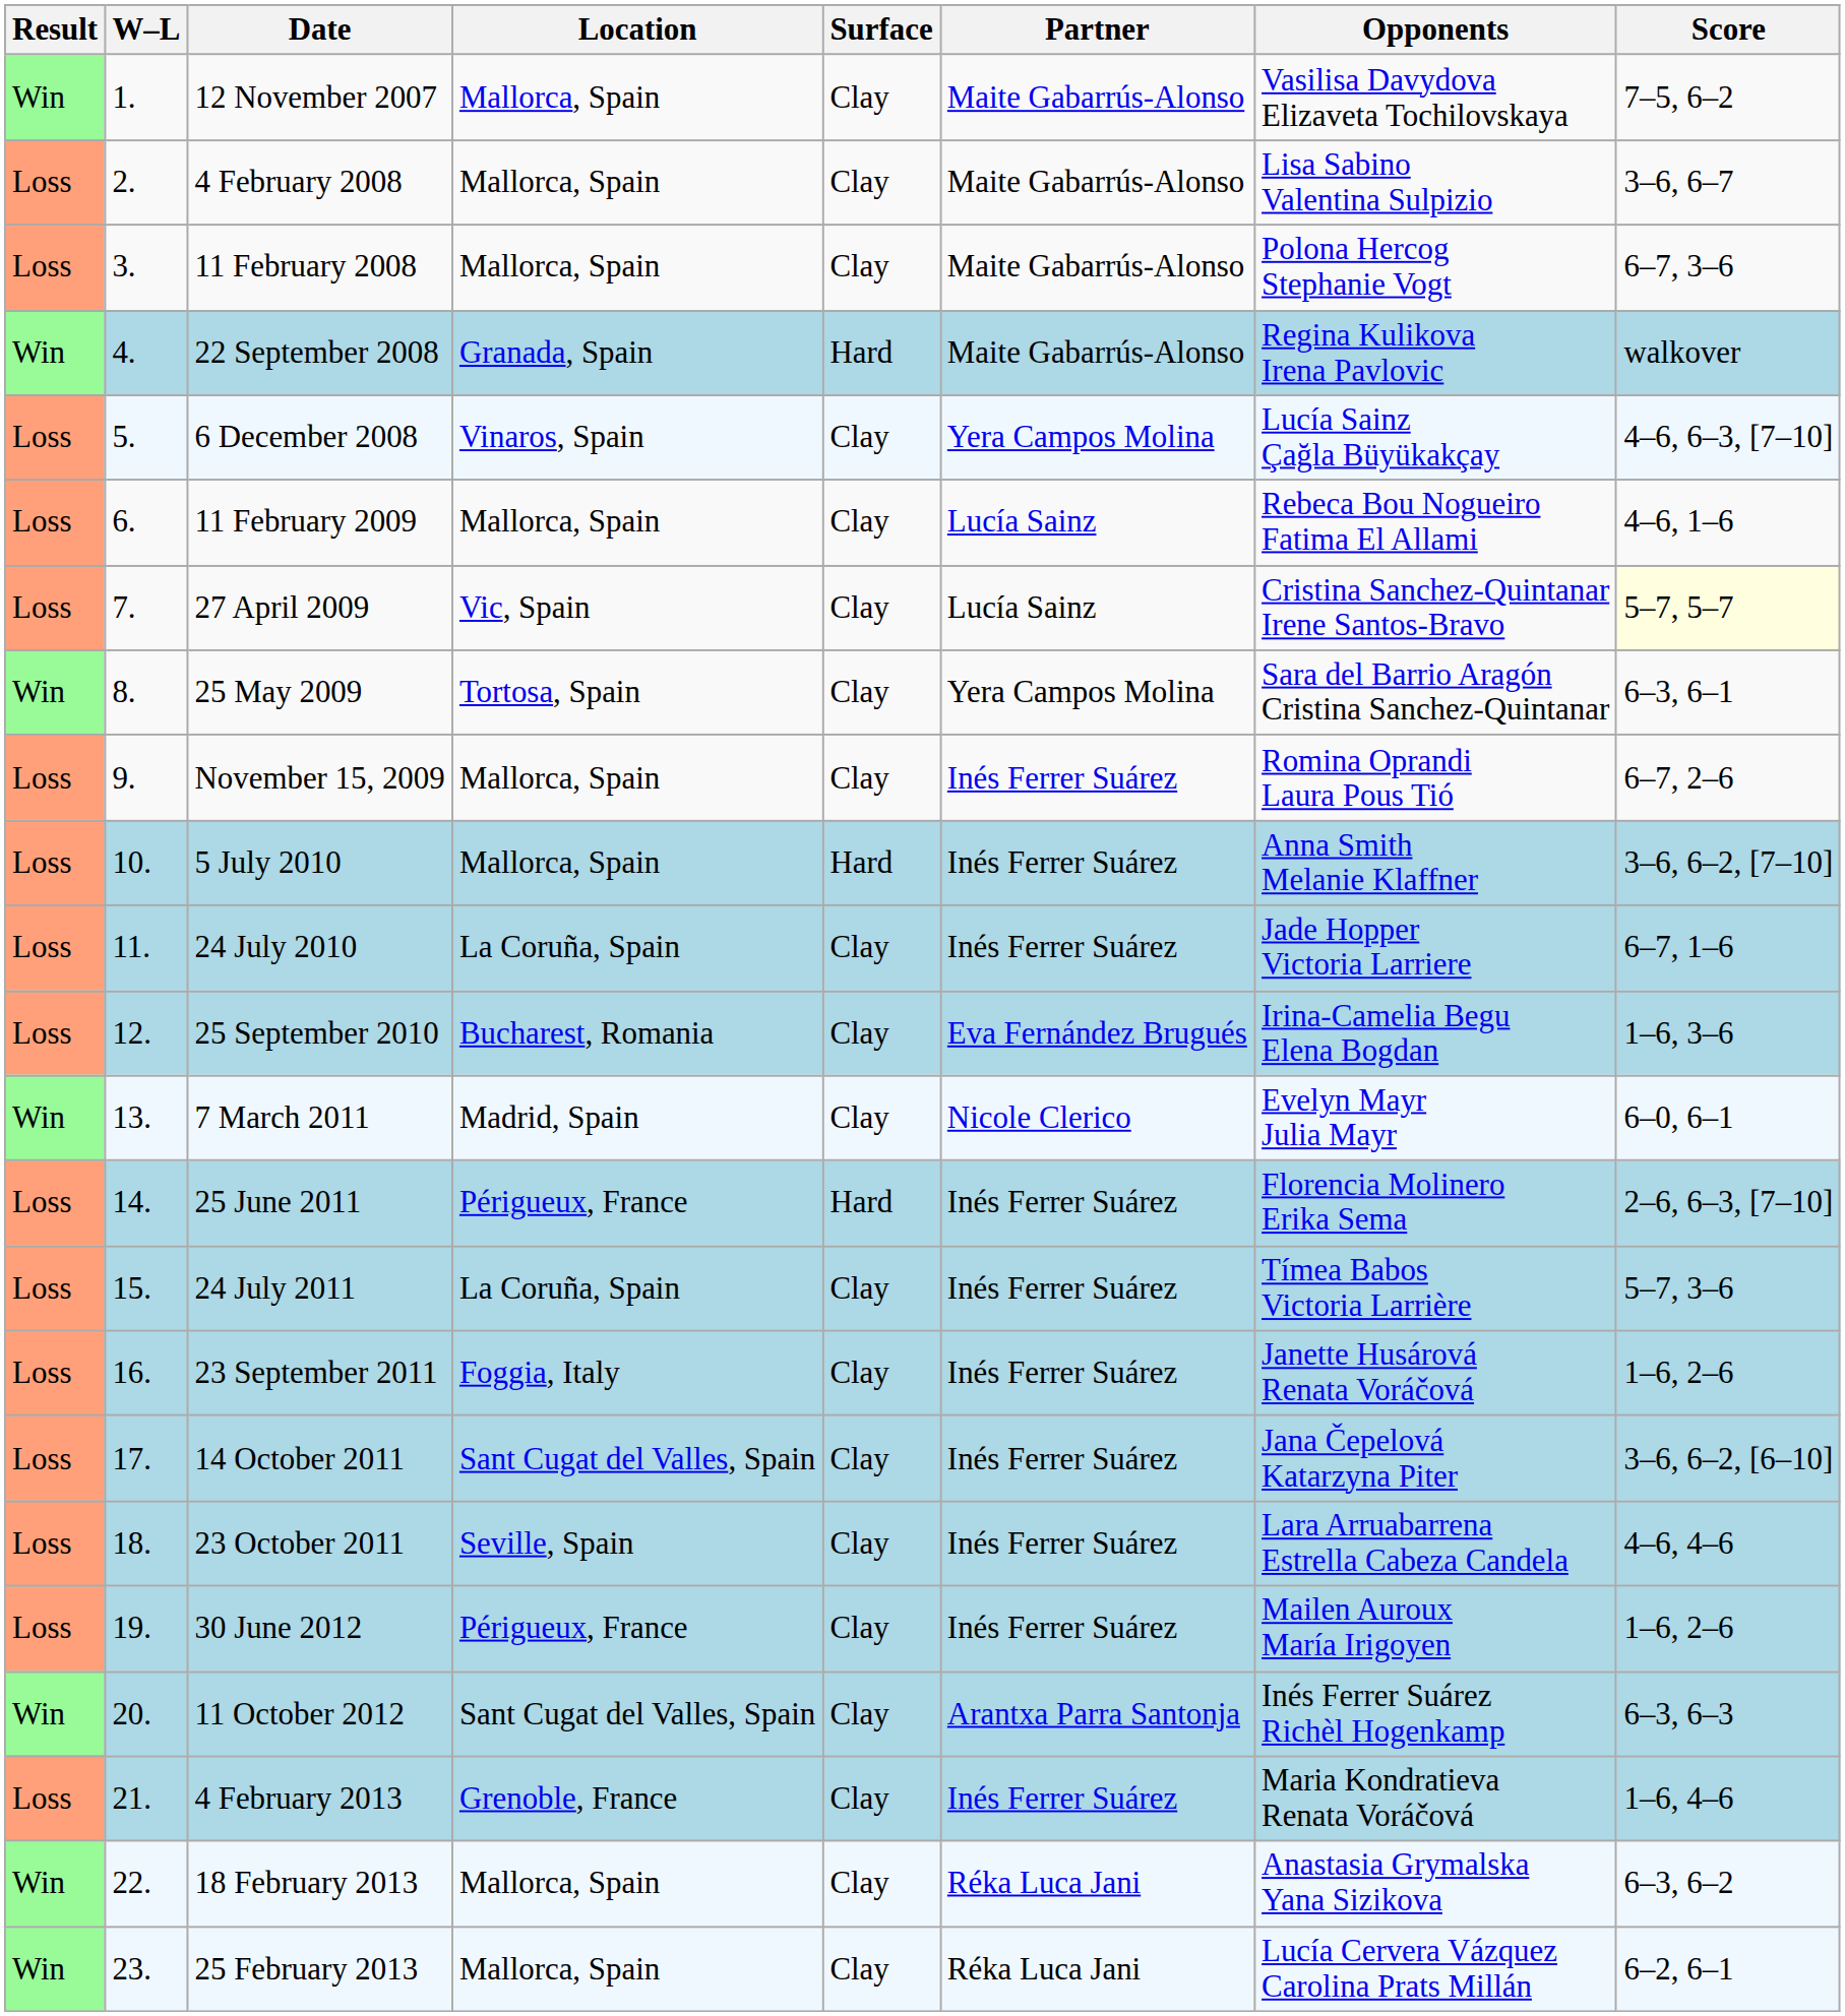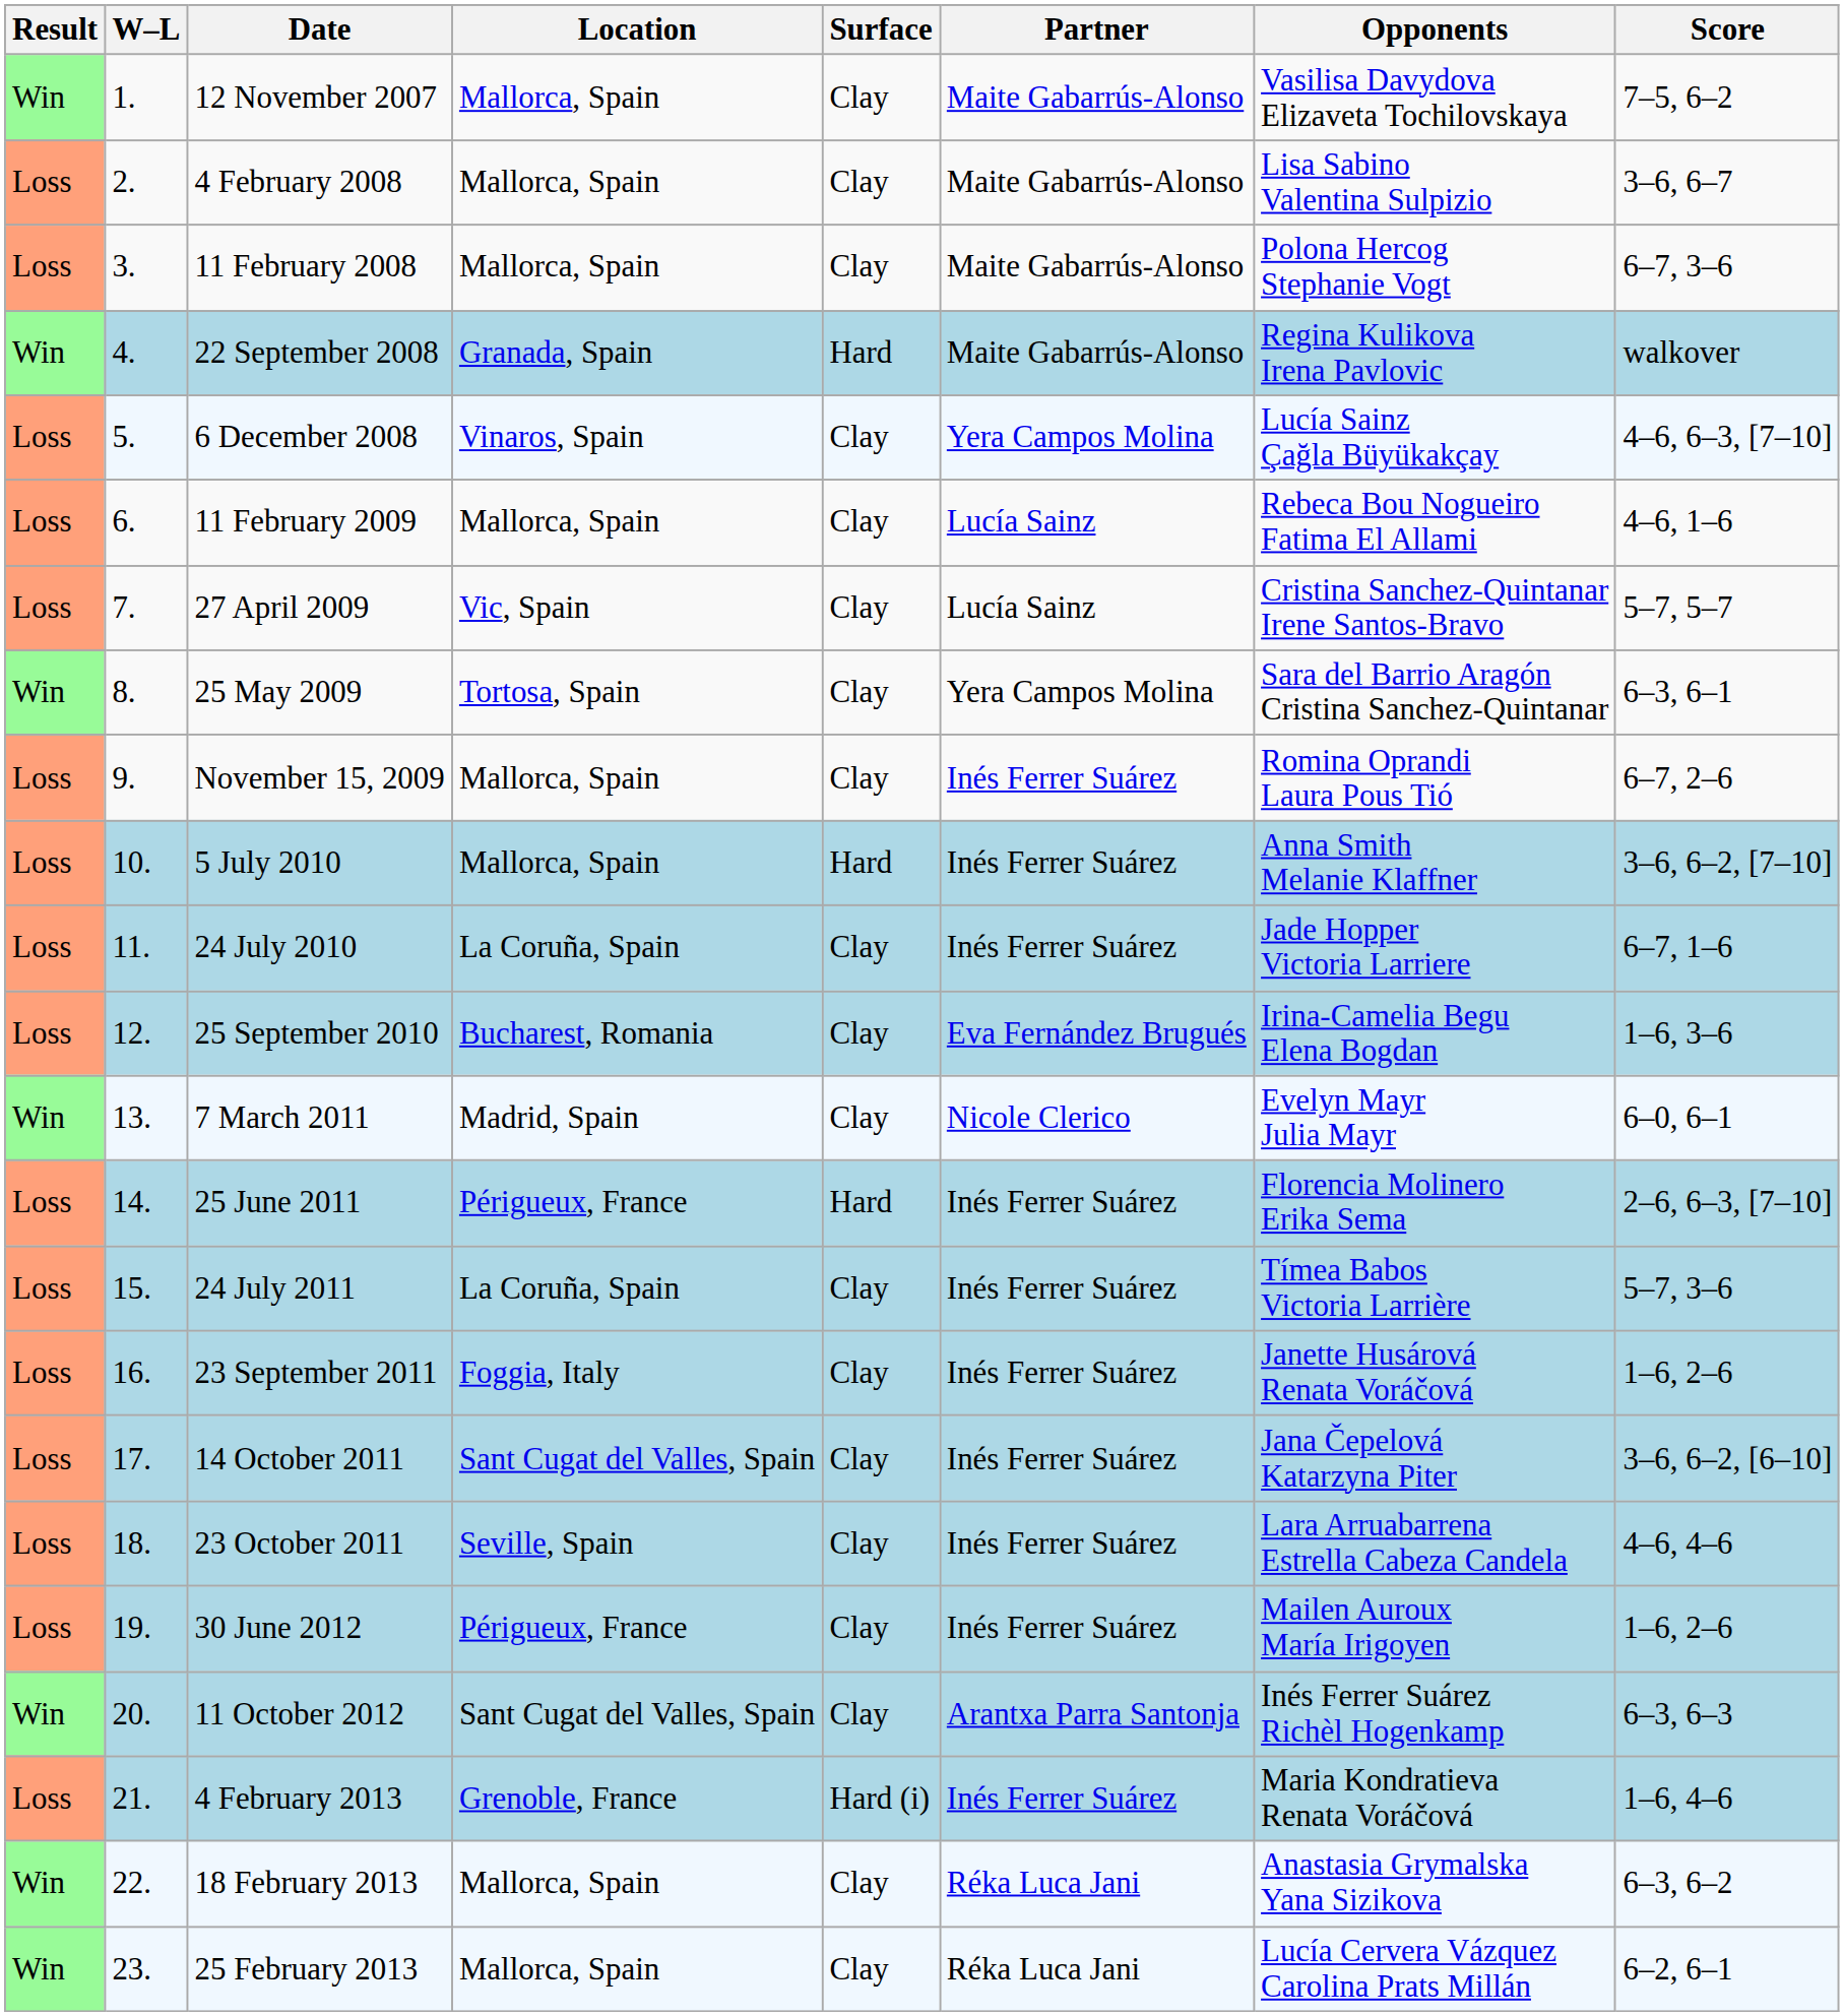 <table class="sortable wikitable nowrap">
 <tr>
 <th>Result</th>
 <th class=unsortable>W–L</th>
 <th>Date</th>
 <th>Location</th>
 <th>Surface</th>
 <th>Partner</th>
 <th>Opponents</th>
 <th class=unsortable>Score</th>
 </tr>
 <tr>
 <td style="background:#98fb98;">Win</td>
 <td>1.</td>
 <td>12 November 2007</td>
 <td><a href='#'>Mallorca</a>, Spain</td>
 <td>Clay</td>
 <td> <a href='#'>Maite Gabarrús-Alonso</a></td>
 <td> <a href='#'>Vasilisa Davydova</a><br> Elizaveta Tochilovskaya</td>
 <td>7–5, 6–2</td>
 </tr>
 <tr>
 <td bgcolor="FFA07A">Loss</td>
 <td>2.</td>
 <td>4 February 2008</td>
 <td>Mallorca, Spain</td>
 <td>Clay</td>
 <td> Maite Gabarrús-Alonso</td>
 <td> <a href='#'>Lisa Sabino</a><br> <a href='#'>Valentina Sulpizio</a></td>
 <td>3–6, 6–7</td>
 </tr>
 <tr>
 <td bgcolor="FFA07A">Loss</td>
 <td>3.</td>
 <td>11 February 2008</td>
 <td>Mallorca, Spain</td>
 <td>Clay</td>
 <td> Maite Gabarrús-Alonso</td>
 <td> <a href='#'>Polona Hercog</a><br> <a href='#'>Stephanie Vogt</a></td>
 <td>6–7, 3–6</td>
 </tr>
 <tr style="background:lightblue;">
 <td style="background:#98fb98;">Win</td>
 <td>4.</td>
 <td>22 September 2008</td>
 <td><a href='#'>Granada</a>, Spain</td>
 <td>Hard</td>
 <td> Maite Gabarrús-Alonso</td>
 <td> <a href='#'>Regina Kulikova</a><br> <a href='#'>Irena Pavlovic</a></td>
 <td>walkover</td>
 </tr>
 <tr style="background:#f0f8ff;">
 <td bgcolor="FFA07A">Loss</td>
 <td>5.</td>
 <td>6 December 2008</td>
 <td><a href='#'>Vinaros</a>, Spain</td>
 <td>Clay</td>
 <td> <a href='#'>Yera Campos Molina</a></td>
 <td> <a href='#'>Lucía Sainz</a><br> <a href='#'>Çağla Büyükakçay</a></td>
 <td>4–6, 6–3, [7–10]</td>
 </tr>
 <tr>
 <td bgcolor="FFA07A">Loss</td>
 <td>6.</td>
 <td>11 February 2009</td>
 <td>Mallorca, Spain</td>
 <td>Clay</td>
 <td> <a href='#'>Lucía Sainz</a></td>
 <td> <a href='#'>Rebeca Bou Nogueiro</a><br> <a href='#'>Fatima El Allami</a></td>
 <td>4–6, 1–6</td>
 </tr>
 <tr>
 <td bgcolor="FFA07A">Loss</td>
 <td>7.</td>
 <td>27 April 2009</td>
 <td><a href='#'>Vic</a>, Spain</td>
 <td>Clay</td>
 <td> Lucía Sainz</td>
 <td> <a href='#'>Cristina Sanchez-Quintanar</a><br> <a href='#'>Irene Santos-Bravo</a></td>
-<td style="background: lightyellow;">5–7, 5–7</td>
+<td>5–7, 5–7</td>
 </tr>
 <tr>
 <td style="background:#98fb98;">Win</td>
 <td>8.</td>
 <td>25 May 2009</td>
 <td><a href='#'>Tortosa</a>, Spain</td>
 <td>Clay</td>
 <td> Yera Campos Molina</td>
 <td> <a href='#'>Sara del Barrio Aragón</a><br> Cristina Sanchez-Quintanar</td>
 <td>6–3, 6–1</td>
 </tr>
 <tr>
 <td bgcolor="FFA07A">Loss</td>
 <td>9.</td>
 <td>November 15, 2009</td>
 <td>Mallorca, Spain</td>
 <td>Clay</td>
 <td> <a href='#'>Inés Ferrer Suárez</a></td>
 <td> <a href='#'>Romina Oprandi</a><br> <a href='#'>Laura Pous Tió</a></td>
 <td>6–7, 2–6</td>
 </tr>
 <tr style="background:lightblue;">
 <td bgcolor="FFA07A">Loss</td>
 <td>10.</td>
 <td>5 July 2010</td>
 <td>Mallorca, Spain</td>
 <td>Hard</td>
 <td> Inés Ferrer Suárez</td>
 <td> <a href='#'>Anna Smith</a><br> <a href='#'>Melanie Klaffner</a></td>
 <td>3–6, 6–2, [7–10]</td>
 </tr>
 <tr style="background:lightblue;">
 <td bgcolor="FFA07A">Loss</td>
 <td>11.</td>
 <td>24 July 2010</td>
 <td>La Coruña, Spain</td>
 <td>Clay</td>
 <td> Inés Ferrer Suárez</td>
 <td> <a href='#'>Jade Hopper</a><br> <a href='#'>Victoria Larriere</a></td>
 <td>6–7, 1–6</td>
 </tr>
 <tr style="background:lightblue;">
 <td bgcolor="FFA07A">Loss</td>
 <td>12.</td>
 <td>25 September 2010</td>
 <td><a href='#'>Bucharest</a>, Romania</td>
 <td>Clay</td>
 <td> <a href='#'>Eva Fernández Brugués</a></td>
 <td> <a href='#'>Irina-Camelia Begu</a><br> <a href='#'>Elena Bogdan</a></td>
 <td>1–6, 3–6</td>
 </tr>
 <tr style="background:#f0f8ff;">
 <td style="background:#98fb98;">Win</td>
 <td>13.</td>
 <td>7 March 2011</td>
 <td>Madrid, Spain</td>
 <td>Clay</td>
 <td> <a href='#'>Nicole Clerico</a></td>
 <td> <a href='#'>Evelyn Mayr</a><br> <a href='#'>Julia Mayr</a></td>
 <td>6–0, 6–1</td>
 </tr>
 <tr style="background:lightblue;">
 <td bgcolor="FFA07A">Loss</td>
 <td>14.</td>
 <td>25 June 2011</td>
 <td><a href='#'>Périgueux</a>, France</td>
 <td>Hard</td>
 <td> Inés Ferrer Suárez</td>
 <td> <a href='#'>Florencia Molinero</a><br> <a href='#'>Erika Sema</a></td>
 <td>2–6, 6–3, [7–10]</td>
 </tr>
 <tr style="background:lightblue;">
 <td bgcolor="FFA07A">Loss</td>
 <td>15.</td>
 <td>24 July 2011</td>
 <td>La Coruña, Spain</td>
 <td>Clay</td>
 <td> Inés Ferrer Suárez</td>
 <td> <a href='#'>Tímea Babos</a><br> <a href='#'>Victoria Larrière</a></td>
 <td>5–7, 3–6</td>
 </tr>
 <tr style="background:lightblue;">
 <td bgcolor="FFA07A">Loss</td>
 <td>16.</td>
 <td>23 September 2011</td>
 <td><a href='#'>Foggia</a>, Italy</td>
 <td>Clay</td>
 <td> Inés Ferrer Suárez</td>
 <td> <a href='#'>Janette Husárová</a><br> <a href='#'>Renata Voráčová</a></td>
 <td>1–6, 2–6</td>
 </tr>
 <tr style="background:lightblue;">
 <td bgcolor="FFA07A">Loss</td>
 <td>17.</td>
 <td>14 October 2011</td>
 <td><a href='#'>Sant Cugat del Valles</a>, Spain</td>
 <td>Clay</td>
 <td> Inés Ferrer Suárez</td>
 <td> <a href='#'>Jana Čepelová</a><br> <a href='#'>Katarzyna Piter</a></td>
 <td>3–6, 6–2, [6–10]</td>
 </tr>
 <tr style="background:lightblue;">
 <td bgcolor="FFA07A">Loss</td>
 <td>18.</td>
 <td>23 October 2011</td>
 <td><a href='#'>Seville</a>, Spain</td>
 <td>Clay</td>
 <td> Inés Ferrer Suárez</td>
 <td> <a href='#'>Lara Arruabarrena</a><br> <a href='#'>Estrella Cabeza Candela</a></td>
 <td>4–6, 4–6</td>
 </tr>
 <tr style="background:lightblue;">
 <td bgcolor="FFA07A">Loss</td>
 <td>19.</td>
 <td>30 June 2012</td>
 <td><a href='#'>Périgueux</a>, France</td>
 <td>Clay</td>
 <td> Inés Ferrer Suárez</td>
 <td> <a href='#'>Mailen Auroux</a><br> <a href='#'>María Irigoyen</a></td>
 <td>1–6, 2–6</td>
 </tr>
 <tr style="background:lightblue;">
 <td style="background:#98fb98;">Win</td>
 <td>20.</td>
 <td>11 October 2012</td>
 <td>Sant Cugat del Valles, Spain</td>
 <td>Clay</td>
 <td> <a href='#'>Arantxa Parra Santonja</a></td>
 <td> Inés Ferrer Suárez<br> <a href='#'>Richèl Hogenkamp</a></td>
 <td>6–3, 6–3</td>
 </tr>
 <tr style="background:lightblue;">
 <td bgcolor="FFA07A">Loss</td>
 <td>21.</td>
 <td>4 February 2013</td>
 <td><a href='#'>Grenoble</a>, France</td>
-<td>Clay</td>
+<td>Hard (i)</td>
 <td> <a href='#'>Inés Ferrer Suárez</a></td>
 <td> Maria Kondratieva<br> Renata Voráčová</td>
 <td>1–6, 4–6</td>
 </tr>
 <tr style="background:#f0f8ff;">
 <td style="background:#98fb98;">Win</td>
 <td>22.</td>
 <td>18 February 2013</td>
 <td>Mallorca, Spain</td>
 <td>Clay</td>
 <td> <a href='#'>Réka Luca Jani</a></td>
 <td> <a href='#'>Anastasia Grymalska</a> <br>  <a href='#'>Yana Sizikova</a></td>
 <td>6–3, 6–2</td>
 </tr>
 <tr style="background:#f0f8ff;">
 <td style="background:#98fb98;">Win</td>
 <td>23.</td>
 <td>25 February 2013</td>
 <td>Mallorca, Spain</td>
 <td>Clay</td>
 <td> Réka Luca Jani</td>
 <td> <a href='#'>Lucía Cervera Vázquez</a> <br>  <a href='#'>Carolina Prats Millán</a></td>
 <td>6–2, 6–1</td>
 </tr>
 </table>
